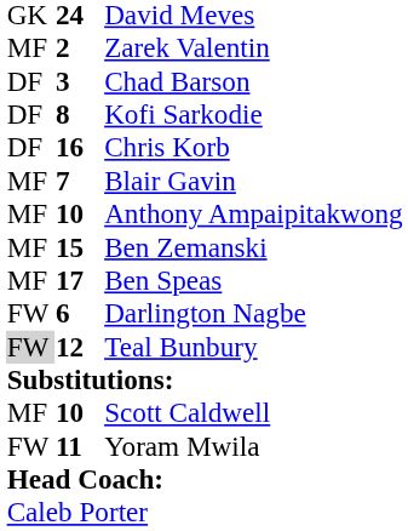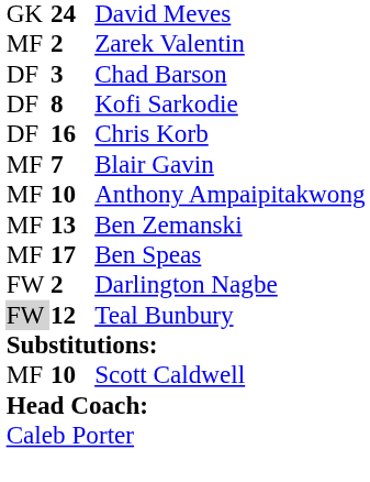 <table style="font-size:90%; margin:0.2em auto;" cellspacing="0" cellpadding="0">
 <tr>
 <th width="25"></th>
 <th width="25"></th>
 </tr>
 <tr>
 <td>GK</td>
 <td><strong>24</strong></td>
 <td> <a href='#'>David Meves</a></td>
 </tr>
 <tr>
 <td>MF</td>
 <td><strong>2</strong></td>
 <td> <a href='#'>Zarek Valentin</a></td>
 </tr>
 <tr>
 <td>DF</td>
 <td><strong>3</strong></td>
 <td> <a href='#'>Chad Barson</a></td>
 </tr>
 <tr>
 <td>DF</td>
 <td><strong>8</strong></td>
 <td> <a href='#'>Kofi Sarkodie</a></td>
 </tr>
 <tr>
 <td>DF</td>
 <td><strong>16</strong></td>
 <td> <a href='#'>Chris Korb</a></td>
 <td></td>
 </tr>
 <tr>
 <td>MF</td>
 <td><strong>7</strong></td>
 <td> <a href='#'>Blair Gavin</a></td>
 <td></td>
 </tr>
 <tr>
 <td>MF</td>
 <td><strong>10</strong></td>
 <td> <a href='#'>Anthony Ampaipitakwong</a></td>
 <td></td>
 <td></td>
 </tr>
 <tr>
 <td>MF</td>
-<td><strong>15</strong></td>
+<td><strong>13</strong></td>
 <td> <a href='#'>Ben Zemanski</a></td>
 </tr>
 <tr>
 <td>MF</td>
 <td><strong>17</strong></td>
 <td> <a href='#'>Ben Speas</a></td>
 </tr>
 <tr>
 <td>FW</td>
-<td><strong>6</strong></td>
+<td><strong>2</strong></td>
 <td> <a href='#'>Darlington Nagbe</a></td>
 <td></td>
 <td> </td>
 </tr>
 <tr>
 <td style="background: lightgrey;">FW</td>
 <td><strong>12</strong></td>
 <td> <a href='#'>Teal Bunbury</a></td>
 </tr>
 <tr>
 <td colspan=3><strong>Substitutions:</strong></td>
 </tr>
 <tr>
 <td>MF</td>
 <td><strong>10</strong></td>
 <td> <a href='#'>Scott Caldwell</a></td>
 <td></td>
 <td></td>
 </tr>
 <tr>
-<td>FW</td>
-<td><strong>11</strong></td>
-<td> Yoram Mwila</td>
-<td></td>
-<td> </td>
-<td></td>
-</tr>
-<tr>
 <td colspan=3><strong>Head Coach:</strong></td>
 </tr>
 <tr>
 <td colspan=4> <a href='#'>Caleb Porter</a></td>
 </tr>
 </table>
